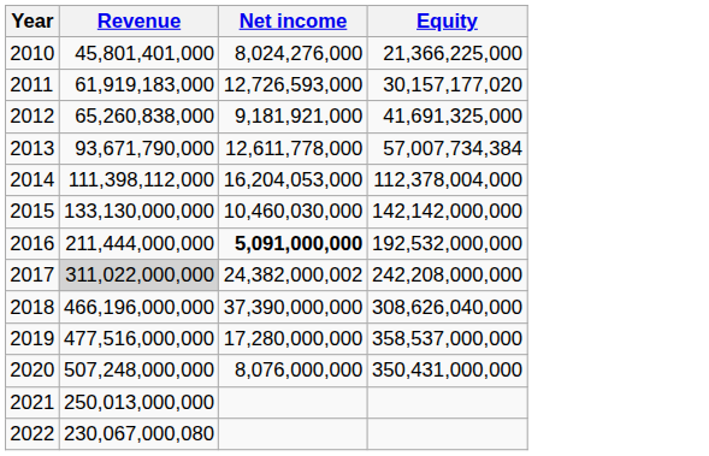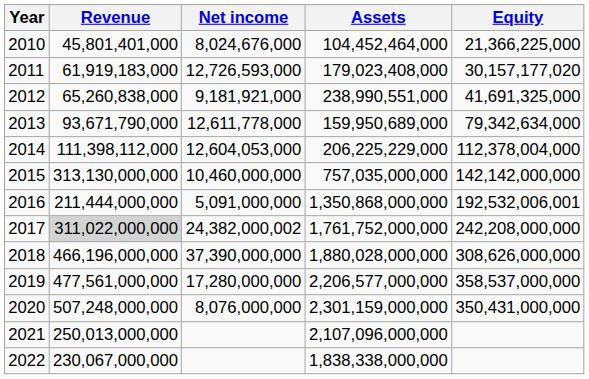 <table class="wikitable">
 <tr>
 <th>Year</th>
 <th><a href='#'>Revenue</a></th>
 <th><a href='#'>Net income</a></th>
+<th><a href='#'>Assets</a></th>
 <th><a href='#'>Equity</a></th>
 </tr>
 <tr>
 <td>2010</td>
 <td align="right">45,801,401,000</td>
-<td align="right">8,024,276,000</td>
+<td align="right">8,024,676,000</td>
+<td align="right">104,452,464,000</td>
 <td align="right">21,366,225,000</td>
 </tr>
 <tr>
 <td>2011</td>
 <td align="right">61,919,183,000</td>
 <td align="right">12,726,593,000</td>
+<td align="right">179,023,408,000</td>
 <td align="right">30,157,177,020</td>
 </tr>
 <tr>
 <td>2012</td>
 <td align="right">65,260,838,000</td>
 <td align="right">9,181,921,000</td>
+<td align="right">238,990,551,000</td>
 <td align="right">41,691,325,000</td>
 </tr>
 <tr>
 <td>2013</td>
 <td align="right">93,671,790,000</td>
 <td align="right">12,611,778,000</td>
-<td align="right">57,007,734,384</td>
+<td align="right">159,950,689,000</td>
+<td align="right">79,342,634,000</td>
 </tr>
 <tr>
 <td>2014</td>
 <td align="right">111,398,112,000</td>
-<td align="right">16,204,053,000</td>
+<td align="right">12,604,053,000</td>
+<td align="right">206,225,229,000</td>
 <td align="right">112,378,004,000</td>
 </tr>
 <tr>
 <td>2015</td>
-<td align="right">133,130,000,000</td>
-<td align="right">10,460,030,000</td>
+<td align="right">313,130,000,000</td>
+<td align="right">10,460,000,000</td>
+<td align="right">757,035,000,000</td>
 <td align="right">142,142,000,000</td>
 </tr>
 <tr>
 <td>2016</td>
 <td align="right">211,444,000,000</td>
-<td align="right"><strong>5,091,000,000</strong></td>
-<td align="right">192,532,000,000</td>
+<td align="right">5,091,000,000</td>
+<td align="right">1,350,868,000,000</td>
+<td align="right">192,532,006,001</td>
 </tr>
 <tr>
 <td>2017</td>
 <td align="right" style="background: lightgrey;">311,022,000,000</td>
 <td align="right">24,382,000,002</td>
+<td align="right">1,761,752,000,000</td>
 <td align="right">242,208,000,000</td>
 </tr>
 <tr>
 <td>2018</td>
 <td align="right">466,196,000,000</td>
 <td align="right">37,390,000,000</td>
-<td align="right">308,626,040,000</td>
+<td align="right">1,880,028,000,000</td>
+<td align="right">308,626,000,000</td>
 </tr>
 <tr>
 <td>2019</td>
-<td align="right">477,516,000,000</td>
+<td align="right">477,561,000,000</td>
 <td align="right">17,280,000,000</td>
+<td align="right">2,206,577,000,000</td>
 <td align="right">358,537,000,000</td>
 </tr>
 <tr>
 <td>2020</td>
 <td align="right">507,248,000,000</td>
 <td align="right">8,076,000,000</td>
+<td align="right">2,301,159,000,000</td>
 <td align="right">350,431,000,000</td>
 </tr>
 <tr>
 <td>2021</td>
 <td align="right">250,013,000,000</td>
 <td align="right"></td>
+<td align="right">2,107,096,000,000</td>
 <td align="right"></td>
 </tr>
 <tr>
 <td>2022</td>
-<td align="right">230,067,000,080</td>
+<td align="right">230,067,000,000</td>
 <td align="right"></td>
+<td align="right">1,838,338,000,000</td>
 <td align="right"></td>
 </tr>
 </table>
